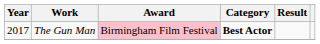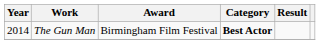 <table class="wikitable sortable">
 <tr>
 <th>Year</th>
 <th>Work</th>
 <th>Award</th>
 <th>Category</th>
 <th>Result</th>
 <th scope="col" class="unsortable"></th>
 </tr>
 <tr>
-<td>2017</td>
+<td>2014</td>
 <td><em>The Gun Man</em></td>
-<td style="background: pink;">Birmingham Film Festival</td>
+<td>Birmingham Film Festival</td>
 <td><strong>Best Actor</strong></td>
 <td></td>
 <td style="text-align: center;"></td>
 </tr>
 <tr>
 </tr>
 </table>
